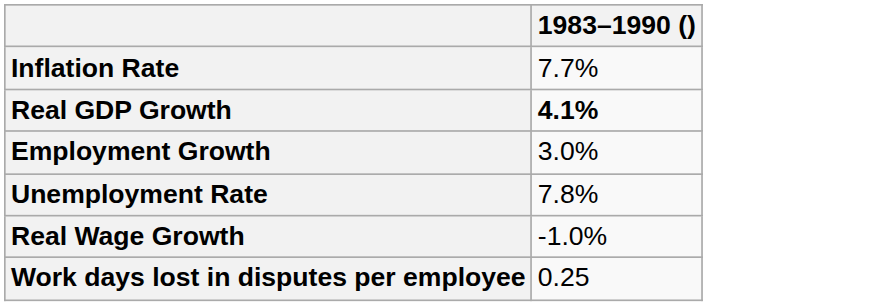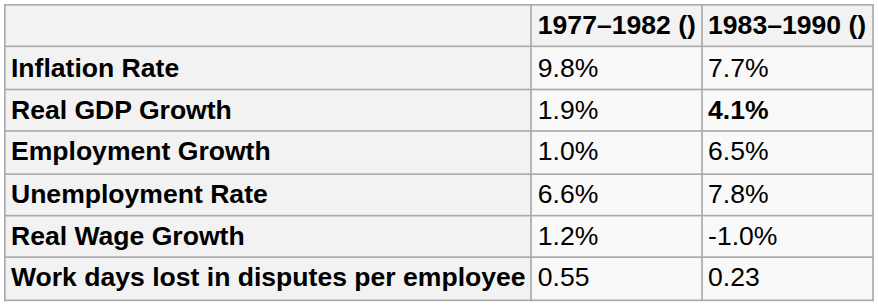 <table class="wikitable">
 <tr>
 <th></th>
+<th>1977–1982 ()</th>
 <th>1983–1990 ()</th>
 </tr>
 <tr>
 <th style="text-align: left;">Inflation Rate</th>
+<td>9.8%</td>
 <td>7.7%</td>
 </tr>
 <tr>
 <th style="text-align: left;">Real GDP Growth</th>
+<td>1.9%</td>
 <td><strong>4.1%</strong></td>
 </tr>
 <tr>
 <th style="text-align: left;">Employment Growth</th>
-<td>3.0%</td>
+<td>1.0%</td>
+<td>6.5%</td>
 </tr>
 <tr>
 <th style="text-align: left;">Unemployment Rate</th>
+<td>6.6%</td>
 <td>7.8%</td>
 </tr>
 <tr>
 <th style="text-align: left;">Real Wage Growth</th>
+<td>1.2%</td>
 <td>-1.0%</td>
 </tr>
 <tr>
 <th style="text-align: left;">Work days lost in disputes per employee</th>
-<td>0.25</td>
+<td>0.55</td>
+<td>0.23</td>
 </tr>
 </table>
